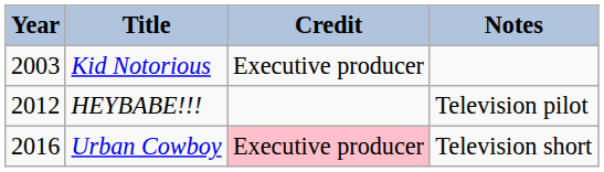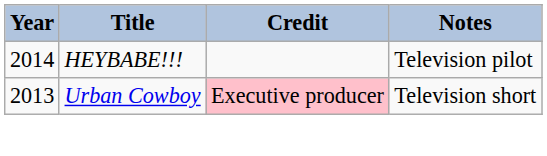 <table class="wikitable" style="font-size:95%;">
 <tr>
 <th style="background:#B0C4DE;">Year</th>
 <th style="background:#B0C4DE;">Title</th>
 <th style="background:#B0C4DE;">Credit</th>
 <th style="background:#B0C4DE;">Notes</th>
 </tr>
 <tr>
-<td>2003</td>
-<td><em><a href='#'>Kid Notorious</a></em></td>
-<td>Executive producer</td>
-<td></td>
-</tr>
-<tr>
-<td>2012</td>
+<td>2014</td>
 <td><em>HEYBABE!!!</em></td>
 <td></td>
 <td>Television pilot</td>
 </tr>
 <tr>
-<td>2016</td>
+<td>2013</td>
 <td><em><a href='#'>Urban Cowboy</a></em></td>
 <td style="background: pink;">Executive producer</td>
 <td>Television short</td>
 </tr>
 </table>
